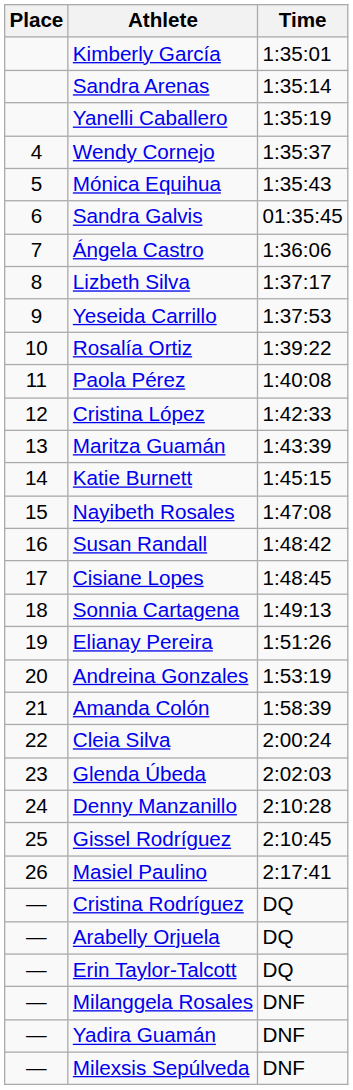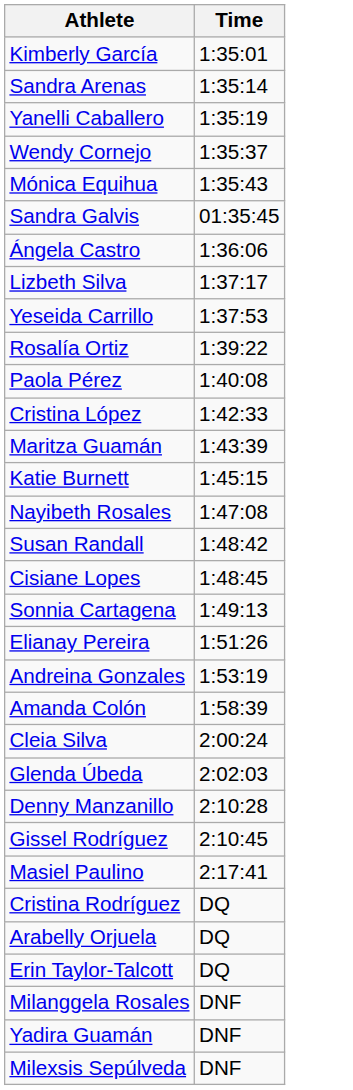 <table class=wikitable>
 <tr>
-<th>Place</th>
 <th>Athlete</th>
 <th>Time</th>
 </tr>
 <tr>
-<td align=center></td>
 <td><a href='#'>Kimberly García</a> </td>
 <td>1:35:01</td>
 </tr>
 <tr>
-<td align=center></td>
 <td><a href='#'>Sandra Arenas</a> </td>
 <td>1:35:14</td>
 </tr>
 <tr>
-<td align=center></td>
 <td><a href='#'>Yanelli Caballero</a> </td>
 <td>1:35:19</td>
 </tr>
 <tr>
-<td align=center>4</td>
 <td><a href='#'>Wendy Cornejo</a> </td>
 <td>1:35:37</td>
 </tr>
 <tr>
-<td align=center>5</td>
 <td><a href='#'>Mónica Equihua</a> </td>
 <td>1:35:43</td>
 </tr>
 <tr>
-<td align=center>6</td>
 <td><a href='#'>Sandra Galvis</a> </td>
 <td>01:35:45</td>
 </tr>
 <tr>
-<td align=center>7</td>
 <td><a href='#'>Ángela Castro</a> </td>
 <td>1:36:06</td>
 </tr>
 <tr>
-<td align=center>8</td>
 <td><a href='#'>Lizbeth Silva</a> </td>
 <td>1:37:17</td>
 </tr>
 <tr>
-<td align=center>9</td>
 <td><a href='#'>Yeseida Carrillo</a> </td>
 <td>1:37:53</td>
 </tr>
 <tr>
-<td align=center>10</td>
 <td><a href='#'>Rosalía Ortiz</a> </td>
 <td>1:39:22</td>
 </tr>
 <tr>
-<td align=center>11</td>
 <td><a href='#'>Paola Pérez</a> </td>
 <td>1:40:08</td>
 </tr>
 <tr>
-<td align=center>12</td>
 <td><a href='#'>Cristina López</a> </td>
 <td>1:42:33</td>
 </tr>
 <tr>
-<td align=center>13</td>
 <td><a href='#'>Maritza Guamán</a> </td>
 <td>1:43:39</td>
 </tr>
 <tr>
-<td align=center>14</td>
 <td><a href='#'>Katie Burnett</a> </td>
 <td>1:45:15</td>
 </tr>
 <tr>
-<td align=center>15</td>
 <td><a href='#'>Nayibeth Rosales</a> </td>
 <td>1:47:08</td>
 </tr>
 <tr>
-<td align=center>16</td>
 <td><a href='#'>Susan Randall</a> </td>
 <td>1:48:42</td>
 </tr>
 <tr>
-<td align=center>17</td>
 <td><a href='#'>Cisiane Lopes</a> </td>
 <td>1:48:45</td>
 </tr>
 <tr>
-<td align=center>18</td>
 <td><a href='#'>Sonnia Cartagena</a> </td>
 <td>1:49:13</td>
 </tr>
 <tr>
-<td align=center>19</td>
 <td><a href='#'>Elianay Pereira</a> </td>
 <td>1:51:26</td>
 </tr>
 <tr>
-<td align=center>20</td>
 <td><a href='#'>Andreina Gonzales</a> </td>
 <td>1:53:19</td>
 </tr>
 <tr>
-<td align=center>21</td>
 <td><a href='#'>Amanda Colón</a> </td>
 <td>1:58:39</td>
 </tr>
 <tr>
-<td align=center>22</td>
 <td><a href='#'>Cleia Silva</a> </td>
 <td>2:00:24</td>
 </tr>
 <tr>
-<td align=center>23</td>
 <td><a href='#'>Glenda Úbeda</a> </td>
 <td>2:02:03</td>
 </tr>
 <tr>
-<td align=center>24</td>
 <td><a href='#'>Denny Manzanillo</a> </td>
 <td>2:10:28</td>
 </tr>
 <tr>
-<td align=center>25</td>
 <td><a href='#'>Gissel Rodríguez</a> </td>
 <td>2:10:45</td>
 </tr>
 <tr>
-<td align=center>26</td>
 <td><a href='#'>Masiel Paulino</a> </td>
 <td>2:17:41</td>
 </tr>
 <tr>
-<td align=center>—</td>
 <td><a href='#'>Cristina Rodríguez</a> </td>
 <td>DQ</td>
 </tr>
 <tr>
-<td align=center>—</td>
 <td><a href='#'>Arabelly Orjuela</a> </td>
 <td>DQ</td>
 </tr>
 <tr>
-<td align=center>—</td>
 <td><a href='#'>Erin Taylor-Talcott</a> </td>
 <td>DQ</td>
 </tr>
 <tr>
-<td align=center>—</td>
 <td><a href='#'>Milanggela Rosales</a> </td>
 <td>DNF</td>
 </tr>
 <tr>
-<td align=center>—</td>
 <td><a href='#'>Yadira Guamán</a> </td>
 <td>DNF</td>
 </tr>
 <tr>
-<td align=center>—</td>
 <td><a href='#'>Milexsis Sepúlveda</a> </td>
 <td>DNF</td>
 </tr>
 </table>
